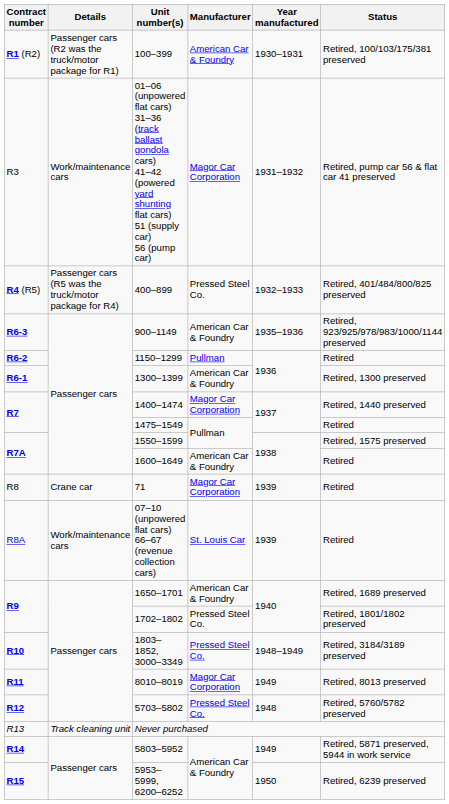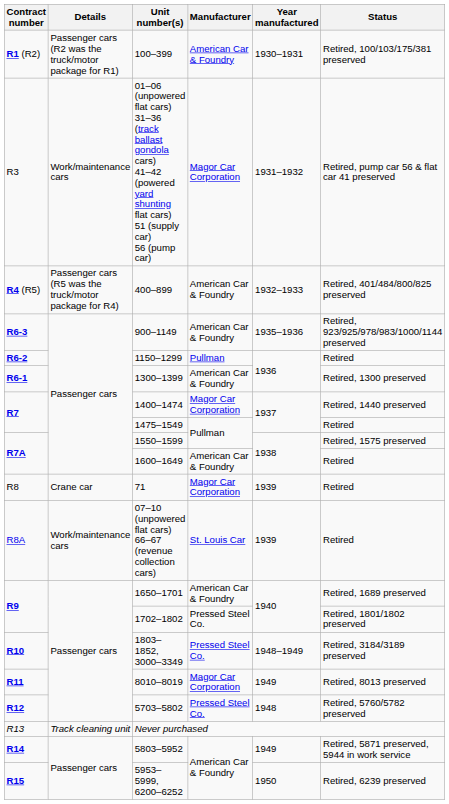 <table class="wikitable sortable">
 <tr>
 <th>Contract number</th>
 <th>Details</th>
 <th>Unit number(s)</th>
 <th>Manufacturer</th>
 <th>Year manufactured</th>
 <th>Status</th>
 </tr>
 <tr>
 <td><strong><a href='#'>R1</a></strong> (R2)</td>
 <td>Passenger cars<br>(R2 was the truck/motor package for R1)</td>
 <td>100–399</td>
 <td><a href='#'>American Car & Foundry</a></td>
 <td>1930–1931</td>
 <td>Retired, 100/103/175/381 preserved</td>
 </tr>
 <tr>
 <td>R3</td>
 <td>Work/maintenance cars</td>
 <td>01–06 (unpowered flat cars)<br>31–36 (<a href='#'>track ballast gondola</a> cars)<br>41–42 (powered <a href='#'>yard shunting</a> flat cars)<br>51 (supply car)<br>56 (pump car)</td>
 <td><a href='#'>Magor Car Corporation</a></td>
 <td>1931–1932</td>
 <td>Retired, pump car 56 & flat car 41 preserved</td>
 </tr>
 <tr>
 <td><strong><a href='#'>R4</a></strong> (R5)</td>
 <td>Passenger cars<br>(R5 was the truck/motor package for R4)</td>
 <td>400–899</td>
-<td>Pressed Steel Co.</td>
+<td>American Car & Foundry</td>
 <td>1932–1933</td>
 <td>Retired, 401/484/800/825 preserved</td>
 </tr>
 <tr>
 <td><strong><a href='#'>R6-3</a></strong></td>
 <td rowspan=7>Passenger cars</td>
 <td>900–1149</td>
 <td>American Car & Foundry</td>
 <td>1935–1936</td>
 <td>Retired, 923/925/978/983/1000/1144 preserved</td>
 </tr>
 <tr>
 <td><strong><a href='#'>R6-2</a></strong></td>
 <td>1150–1299</td>
 <td><a href='#'>Pullman</a></td>
 <td rowspan=2>1936</td>
 <td>Retired</td>
 </tr>
 <tr>
 <td><strong><a href='#'>R6-1</a></strong></td>
 <td>1300–1399</td>
 <td>American Car & Foundry</td>
 <td>Retired, 1300 preserved</td>
 </tr>
 <tr>
 <td rowspan=2><strong><a href='#'>R7</a></strong></td>
 <td>1400–1474</td>
 <td><a href='#'>Magor Car Corporation</a></td>
 <td rowspan=2>1937</td>
 <td>Retired, 1440 preserved</td>
 </tr>
 <tr>
 <td>1475–1549</td>
 <td rowspan=2>Pullman</td>
 <td>Retired</td>
 </tr>
 <tr>
 <td rowspan=2><strong><a href='#'>R7A</a></strong></td>
 <td>1550–1599</td>
 <td rowspan=2>1938</td>
 <td>Retired, 1575 preserved</td>
 </tr>
 <tr>
 <td>1600–1649</td>
 <td>American Car & Foundry</td>
 <td>Retired</td>
 </tr>
 <tr>
 <td>R8</td>
 <td>Crane car</td>
 <td>71</td>
 <td><a href='#'>Magor Car Corporation</a></td>
 <td>1939</td>
 <td>Retired</td>
 </tr>
 <tr>
 <td><a href='#'>R8A</a></td>
 <td>Work/maintenance cars</td>
 <td>07–10 (unpowered flat cars)<br>66–67 (revenue collection cars)</td>
 <td><a href='#'>St. Louis Car</a></td>
 <td>1939</td>
 <td>Retired</td>
 </tr>
 <tr>
 <td rowspan=2><strong><a href='#'>R9</a></strong></td>
 <td rowspan=5>Passenger cars</td>
 <td>1650–1701</td>
 <td>American Car & Foundry</td>
 <td rowspan=2>1940</td>
 <td>Retired, 1689 preserved</td>
 </tr>
 <tr>
 <td>1702–1802</td>
 <td>Pressed Steel Co.</td>
 <td>Retired, 1801/1802 preserved</td>
 </tr>
 <tr>
 <td><strong><a href='#'>R10</a></strong></td>
 <td>1803–1852, 3000–3349</td>
 <td><a href='#'>Pressed Steel Co.</a></td>
 <td>1948–1949</td>
 <td>Retired, 3184/3189 preserved</td>
 </tr>
 <tr>
 <td><strong><a href='#'>R11</a></strong></td>
 <td>8010–8019</td>
 <td><a href='#'>Magor Car Corporation</a></td>
 <td>1949</td>
 <td>Retired, 8013 preserved</td>
 </tr>
 <tr>
 <td><strong><a href='#'>R12</a></strong></td>
 <td>5703–5802</td>
 <td><a href='#'>Pressed Steel Co.</a></td>
 <td>1948</td>
 <td>Retired, 5760/5782 preserved</td>
 </tr>
 <tr>
 <td><em>R13</em></td>
 <td><em>Track cleaning unit</em></td>
 <td colspan=4><em>Never purchased</em></td>
 </tr>
 <tr>
 <td><strong><a href='#'>R14</a></strong></td>
 <td rowspan=2>Passenger cars</td>
 <td>5803–5952</td>
 <td rowspan=2>American Car & Foundry</td>
 <td>1949</td>
 <td>Retired, 5871 preserved, 5944 in work service</td>
 </tr>
 <tr>
 <td><strong><a href='#'>R15</a></strong></td>
 <td>5953–5999, 6200–6252</td>
 <td>1950</td>
 <td>Retired, 6239 preserved</td>
 </tr>
 </table>
